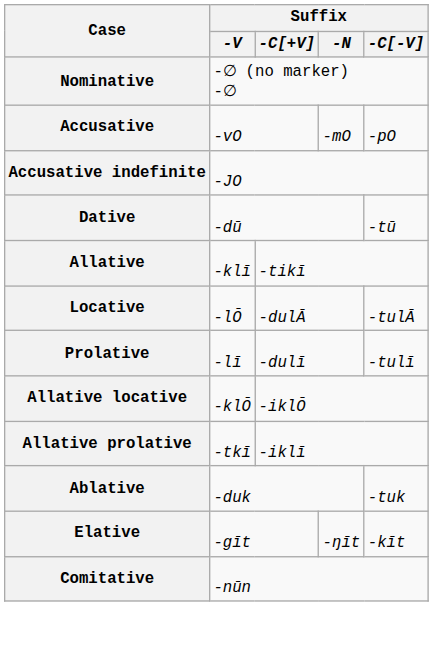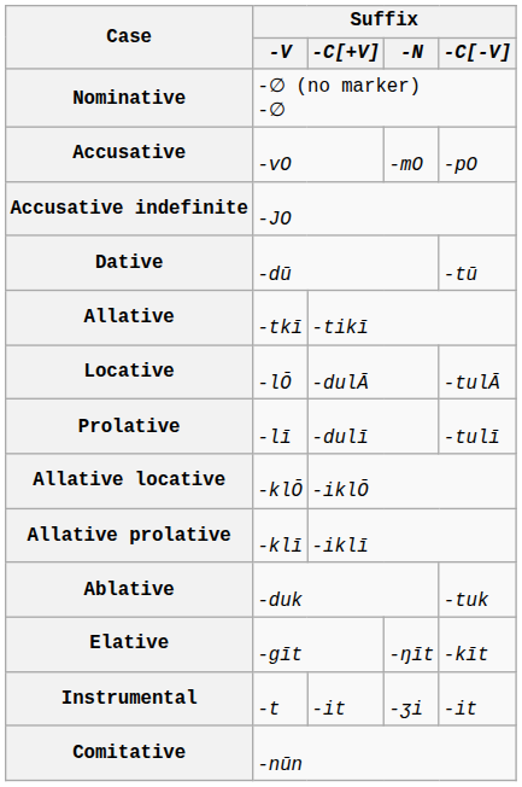 <table class="wikitable" style="font-size:90%">
 <tr>
 <th rowspan="2">Case</th>
 <th colspan="4">Suffix</th>
 </tr>
 <tr>
 <th><em>-V</em></th>
 <th><em>-C[+V]</em></th>
 <th><em>-N</em></th>
 <th><em>-C[-V]</em></th>
 </tr>
 <tr>
 <th>Nominative</th>
 <td colspan="4">-∅ (no marker)<br>-∅</td>
 </tr>
 <tr>
 <th>Accusative</th>
 <td colspan="2"><br><em>-vO</em></td>
 <td><br><em>-mO</em></td>
 <td><br><em>-pO</em></td>
 </tr>
 <tr>
 <th>Accusative indefinite</th>
 <td colspan="4"><br><em>-JO</em></td>
 </tr>
 <tr>
 <th>Dative</th>
 <td colspan="3"><br><em>-dū</em></td>
 <td><br><em>-tū</em></td>
 </tr>
 <tr>
 <th>Allative</th>
-<td><br><em>-klī</em></td>
+<td><br><em>-tkī</em></td>
 <td colspan="3"><br><em>-tikī</em></td>
 </tr>
 <tr>
 <th>Locative</th>
 <td><br><em>-lŌ</em></td>
 <td colspan="2"><br><em>-dulĀ</em></td>
 <td><br><em>-tulĀ</em></td>
 </tr>
 <tr>
 <th>Prolative</th>
 <td><br><em>-lī</em></td>
 <td colspan="2"><br><em>-dulī</em></td>
 <td><br><em>-tulī</em></td>
 </tr>
 <tr>
 <th>Allative locative</th>
 <td><br><em>-klŌ</em></td>
 <td colspan="3"><br><em>-iklŌ</em></td>
 </tr>
 <tr>
 <th>Allative prolative</th>
-<td><br><em>-tkī</em></td>
+<td><br><em>-klī</em></td>
 <td colspan="3"><br><em>-iklī</em></td>
 </tr>
 <tr>
 <th>Ablative</th>
 <td colspan="3"><br><em>-duk</em></td>
 <td><br><em>-tuk</em></td>
 </tr>
 <tr>
 <th>Elative</th>
 <td colspan="2"><br><em>-gīt</em></td>
 <td><br><em>-ŋīt</em></td>
 <td><br><em>-kīt</em></td>
 </tr>
 <tr>
+<th>Instrumental</th>
+<td><br><em>-t</em></td>
+<td><br><em>-it</em></td>
+<td><br><em>-ʒi</em></td>
+<td><br><em>-it</em></td>
+</tr>
+<tr>
 <th>Comitative</th>
 <td colspan="4"><br><em>-nūn</em></td>
 </tr>
 </table>
